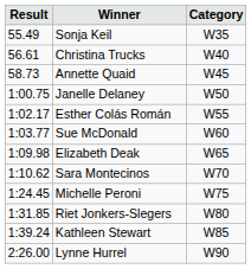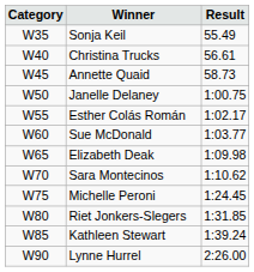 <table class="wikitable" width=35%>
 <tr>
+<td width=15% align="center" bgcolor=#E3E7E6><strong>Category</strong></td>
+<td align="center" bgcolor=#E3E7E6> <strong>Winner</strong></td>
 <td width=15% align="center" bgcolor=#E3E7E6><strong>Result</strong></td>
-<td align="center" bgcolor=#E3E7E6> <strong>Winner</strong></td>
-<td width=15% align="center" bgcolor=#E3E7E6><strong>Category</strong></td>
 </tr>
 <tr>
+<td align="center">W35</td>
+<td> Sonja Keil</td>
 <td>55.49</td>
-<td> Sonja Keil</td>
-<td align="center">W35</td>
 </tr>
 <tr>
+<td align="center">W40</td>
+<td> Christina Trucks</td>
 <td>56.61</td>
-<td> Christina Trucks</td>
-<td align="center">W40</td>
 </tr>
 <tr>
+<td align="center">W45</td>
+<td> Annette Quaid</td>
 <td>58.73</td>
-<td> Annette Quaid</td>
-<td align="center">W45</td>
 </tr>
 <tr>
+<td align="center">W50</td>
+<td> Janelle Delaney</td>
 <td>1:00.75</td>
-<td> Janelle Delaney</td>
-<td align="center">W50</td>
 </tr>
 <tr>
+<td align="center">W55</td>
+<td> Esther Colás Román</td>
 <td>1:02.17</td>
-<td> Esther Colás Román</td>
-<td align="center">W55</td>
 </tr>
 <tr>
+<td align="center">W60</td>
+<td> Sue McDonald</td>
 <td>1:03.77</td>
-<td> Sue McDonald</td>
-<td align="center">W60</td>
 </tr>
 <tr>
+<td align="center">W65</td>
+<td> Elizabeth Deak</td>
 <td>1:09.98</td>
-<td> Elizabeth Deak</td>
-<td align="center">W65</td>
 </tr>
 <tr>
+<td align="center">W70</td>
+<td> Sara Montecinos</td>
 <td>1:10.62</td>
-<td> Sara Montecinos</td>
-<td align="center">W70</td>
 </tr>
 <tr>
+<td align="center">W75</td>
+<td> Michelle Peroni</td>
 <td>1:24.45</td>
-<td> Michelle Peroni</td>
-<td align="center">W75</td>
 </tr>
 <tr>
+<td align="center">W80</td>
+<td> Riet Jonkers-Slegers</td>
 <td>1:31.85</td>
-<td> Riet Jonkers-Slegers</td>
-<td align="center">W80</td>
 </tr>
 <tr>
+<td align="center">W85</td>
+<td> Kathleen Stewart</td>
 <td>1:39.24</td>
-<td> Kathleen Stewart</td>
-<td align="center">W85</td>
 </tr>
 <tr>
+<td align="center">W90</td>
+<td> Lynne Hurrel</td>
 <td>2:26.00</td>
-<td> Lynne Hurrel</td>
-<td align="center">W90</td>
 </tr>
 </table>
